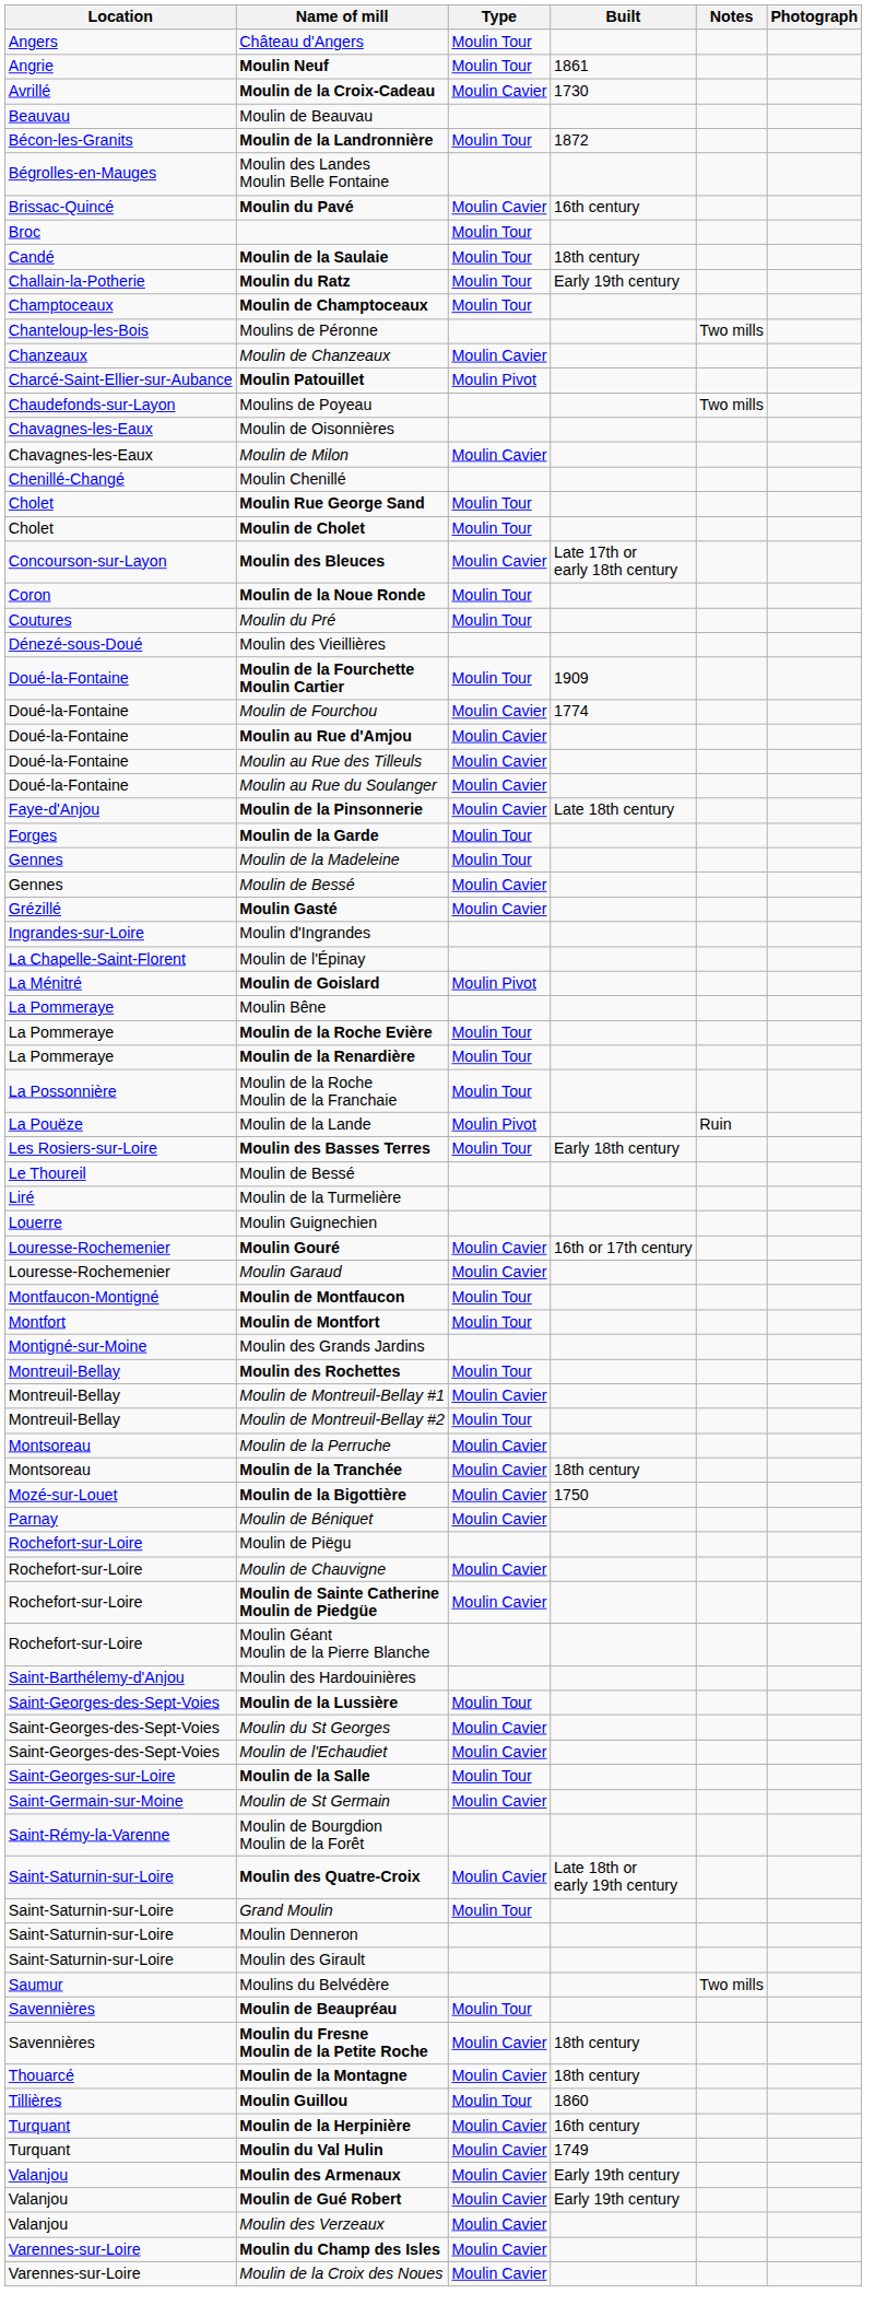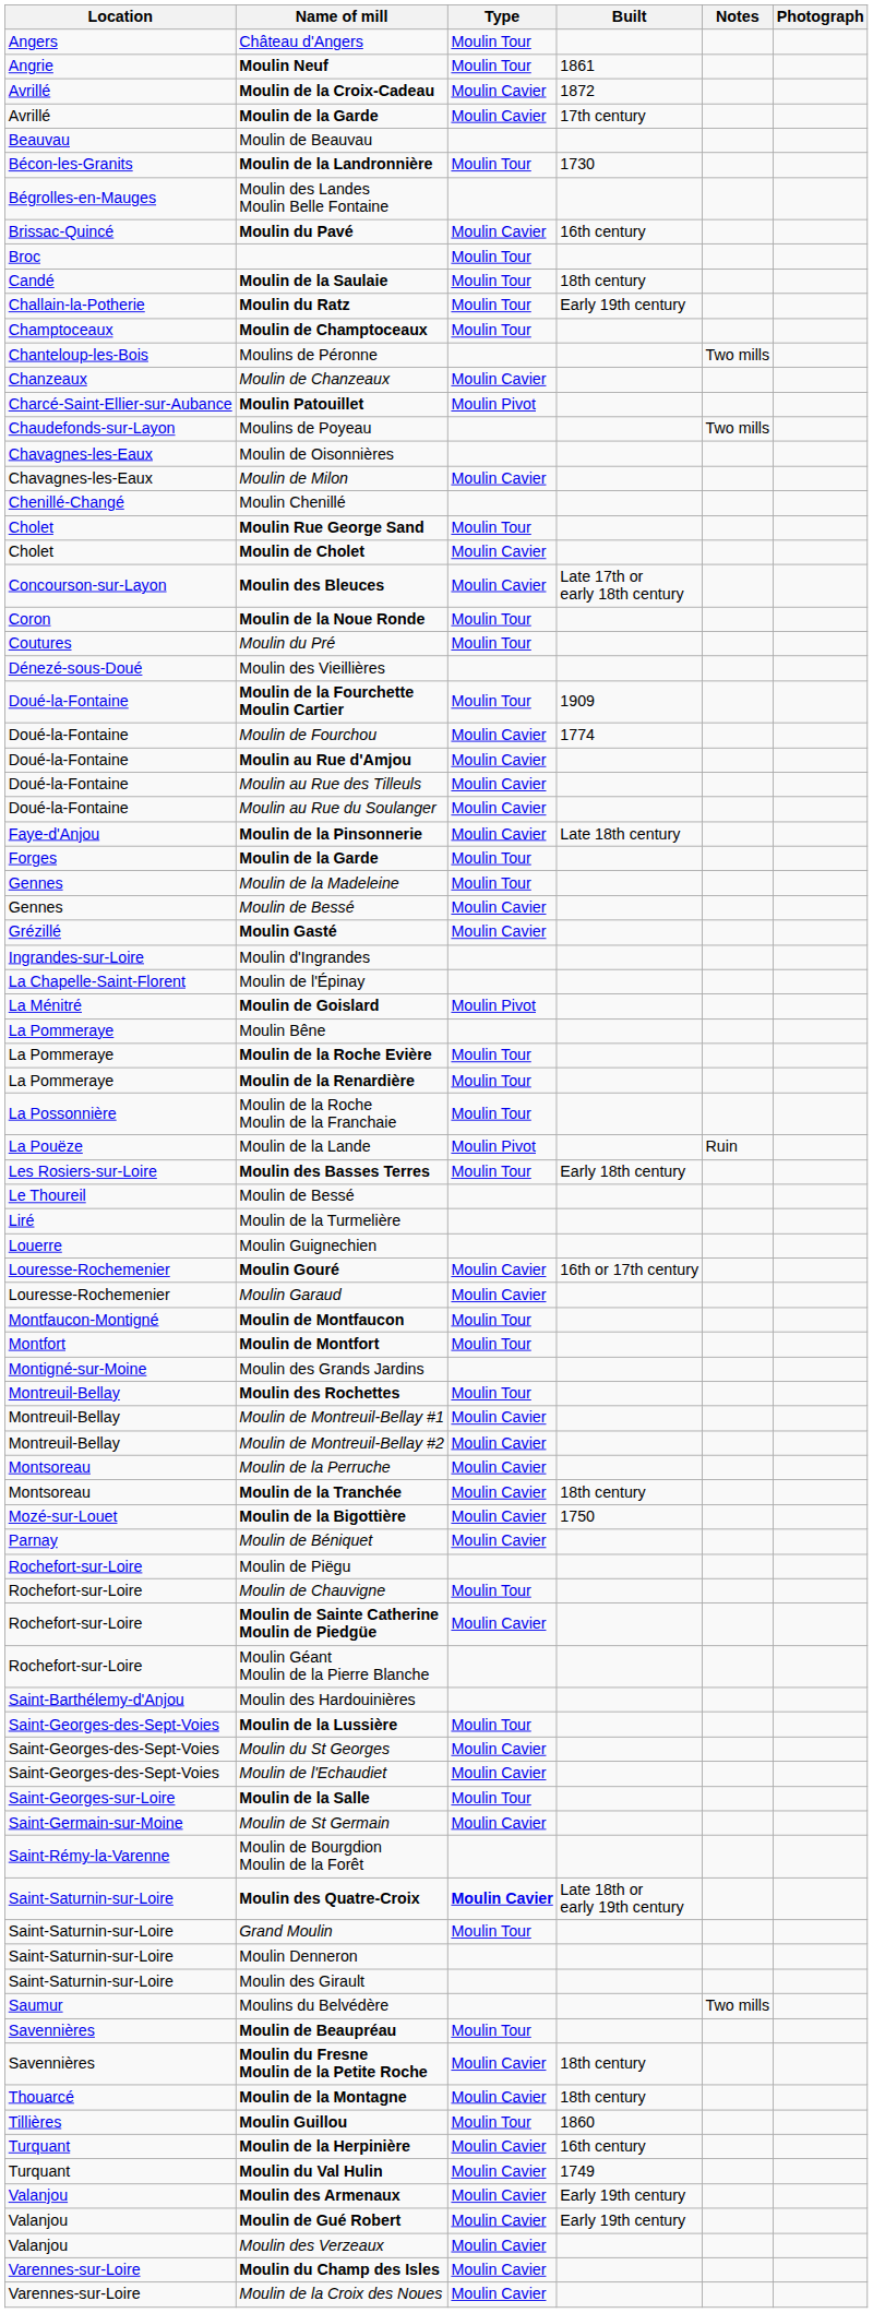 <table class="wikitable">
 <tr>
 <th>Location</th>
 <th>Name of mill</th>
 <th>Type</th>
 <th>Built</th>
 <th>Notes</th>
 <th>Photograph</th>
 </tr>
 <tr>
 <td><a href='#'>Angers</a></td>
 <td><a href='#'>Château d'Angers</a></td>
 <td><a href='#'>Moulin Tour</a></td>
 <td></td>
 <td></td>
 <td></td>
 </tr>
 <tr>
 <td><a href='#'>Angrie</a></td>
 <td><strong>Moulin Neuf</strong></td>
 <td><a href='#'>Moulin Tour</a></td>
 <td>1861</td>
 <td> </td>
 <td></td>
 </tr>
 <tr>
 <td><a href='#'>Avrillé</a></td>
 <td><strong>Moulin de la Croix-Cadeau</strong></td>
 <td><a href='#'>Moulin Cavier</a></td>
-<td>1730</td>
+<td>1872</td>
+<td> </td>
+<td></td>
+</tr>
+<tr>
+<td>Avrillé</td>
+<td><strong>Moulin de la Garde</strong></td>
+<td><a href='#'>Moulin Cavier</a></td>
+<td>17th century</td>
 <td> </td>
 <td></td>
 </tr>
 <tr>
 <td><a href='#'>Beauvau</a></td>
 <td>Moulin de Beauvau</td>
 <td></td>
 <td></td>
 <td></td>
 <td></td>
 </tr>
 <tr>
 <td><a href='#'>Bécon-les-Granits</a></td>
 <td><strong>Moulin de la Landronnière</strong></td>
 <td><a href='#'>Moulin Tour</a></td>
-<td>1872</td>
+<td>1730</td>
 <td> </td>
 <td></td>
 </tr>
 <tr>
 <td><a href='#'>Bégrolles-en-Mauges</a></td>
 <td>Moulin des Landes<br>Moulin Belle Fontaine</td>
 <td></td>
 <td></td>
 <td></td>
 <td></td>
 </tr>
 <tr>
 <td><a href='#'>Brissac-Quincé</a></td>
 <td><strong>Moulin du Pavé</strong></td>
 <td><a href='#'>Moulin Cavier</a></td>
 <td>16th century</td>
 <td> </td>
 <td></td>
 </tr>
 <tr>
 <td><a href='#'>Broc</a></td>
 <td></td>
 <td><a href='#'>Moulin Tour</a></td>
 <td></td>
 <td></td>
 <td></td>
 </tr>
 <tr>
 <td><a href='#'>Candé</a></td>
 <td><strong>Moulin de la Saulaie</strong></td>
 <td><a href='#'>Moulin Tour</a></td>
 <td>18th century</td>
 <td> </td>
 <td></td>
 </tr>
 <tr>
 <td><a href='#'>Challain-la-Potherie</a></td>
 <td><strong>Moulin du Ratz</strong></td>
 <td><a href='#'>Moulin Tour</a></td>
 <td>Early 19th century</td>
 <td> </td>
 <td></td>
 </tr>
 <tr>
 <td><a href='#'>Champtoceaux</a></td>
 <td><strong>Moulin de Champtoceaux</strong></td>
 <td><a href='#'>Moulin Tour</a></td>
 <td></td>
 <td> </td>
 <td></td>
 </tr>
 <tr>
 <td><a href='#'>Chanteloup-les-Bois</a></td>
 <td>Moulins de Péronne</td>
 <td></td>
 <td></td>
 <td>Two mills</td>
 <td></td>
 </tr>
 <tr>
 <td><a href='#'>Chanzeaux</a></td>
 <td><em>Moulin de Chanzeaux</em></td>
 <td><a href='#'>Moulin Cavier</a></td>
 <td></td>
 <td> </td>
 <td></td>
 </tr>
 <tr>
 <td><a href='#'>Charcé-Saint-Ellier-sur-Aubance</a></td>
 <td><strong>Moulin Patouillet</strong></td>
 <td><a href='#'>Moulin Pivot</a></td>
 <td></td>
 <td> </td>
 <td></td>
 </tr>
 <tr>
 <td><a href='#'>Chaudefonds-sur-Layon</a></td>
 <td>Moulins de Poyeau</td>
 <td></td>
 <td></td>
 <td>Two mills</td>
 <td></td>
 </tr>
 <tr>
 <td><a href='#'>Chavagnes-les-Eaux</a></td>
 <td>Moulin de Oisonnières</td>
 <td></td>
 <td></td>
 <td></td>
 <td></td>
 </tr>
 <tr>
 <td>Chavagnes-les-Eaux</td>
 <td><em>Moulin de Milon</em></td>
 <td><a href='#'>Moulin Cavier</a></td>
 <td></td>
 <td> </td>
 <td></td>
 </tr>
 <tr>
 <td><a href='#'>Chenillé-Changé</a></td>
 <td>Moulin Chenillé</td>
 <td></td>
 <td></td>
 <td></td>
 <td></td>
 </tr>
 <tr>
 <td><a href='#'>Cholet</a></td>
 <td><strong>Moulin Rue George Sand</strong></td>
 <td><a href='#'>Moulin Tour</a></td>
 <td></td>
 <td> </td>
 <td></td>
 </tr>
 <tr>
 <td>Cholet</td>
 <td><strong>Moulin de Cholet</strong></td>
-<td><a href='#'>Moulin Tour</a></td>
+<td><a href='#'>Moulin Cavier</a></td>
 <td></td>
 <td> </td>
 <td></td>
 </tr>
 <tr>
 <td><a href='#'>Concourson-sur-Layon</a></td>
 <td><strong>Moulin des Bleuces</strong></td>
 <td><a href='#'>Moulin Cavier</a></td>
 <td>Late 17th or<br>early 18th century</td>
 <td> </td>
 <td></td>
 </tr>
 <tr>
 <td><a href='#'>Coron</a></td>
 <td><strong>Moulin de la Noue Ronde</strong></td>
 <td><a href='#'>Moulin Tour</a></td>
 <td></td>
 <td> </td>
 <td></td>
 </tr>
 <tr>
 <td><a href='#'>Coutures</a></td>
 <td><em>Moulin du Pré</em></td>
 <td><a href='#'>Moulin Tour</a></td>
 <td></td>
 <td> </td>
 <td></td>
 </tr>
 <tr>
 <td><a href='#'>Dénezé-sous-Doué</a></td>
 <td>Moulin des Vieillières</td>
 <td></td>
 <td></td>
 <td></td>
 <td></td>
 </tr>
 <tr>
 <td><a href='#'>Doué-la-Fontaine</a></td>
 <td><strong>Moulin de la Fourchette<br>Moulin Cartier</strong></td>
 <td><a href='#'>Moulin Tour</a></td>
 <td>1909</td>
 <td> </td>
 <td></td>
 </tr>
 <tr>
 <td>Doué-la-Fontaine</td>
 <td><em>Moulin de Fourchou</em></td>
 <td><a href='#'>Moulin Cavier</a></td>
 <td>1774</td>
 <td> </td>
 <td></td>
 </tr>
 <tr>
 <td>Doué-la-Fontaine</td>
 <td><strong>Moulin au Rue d'Amjou</strong></td>
 <td><a href='#'>Moulin Cavier</a></td>
 <td></td>
 <td> </td>
 <td></td>
 </tr>
 <tr>
 <td>Doué-la-Fontaine</td>
 <td><em>Moulin au Rue des Tilleuls</em></td>
 <td><a href='#'>Moulin Cavier</a></td>
 <td></td>
 <td> </td>
 <td></td>
 </tr>
 <tr>
 <td>Doué-la-Fontaine</td>
 <td><em>Moulin au Rue du Soulanger</em></td>
 <td><a href='#'>Moulin Cavier</a></td>
 <td></td>
 <td> </td>
 <td></td>
 </tr>
 <tr>
 <td><a href='#'>Faye-d'Anjou</a></td>
 <td><strong>Moulin de la Pinsonnerie</strong></td>
 <td><a href='#'>Moulin Cavier</a></td>
 <td>Late 18th century</td>
 <td> </td>
 <td></td>
 </tr>
 <tr>
 <td><a href='#'>Forges</a></td>
 <td><strong>Moulin de la Garde</strong></td>
 <td><a href='#'>Moulin Tour</a></td>
 <td></td>
 <td> </td>
 <td></td>
 </tr>
 <tr>
 <td><a href='#'>Gennes</a></td>
 <td><em>Moulin de la Madeleine</em></td>
 <td><a href='#'>Moulin Tour</a></td>
 <td></td>
 <td> </td>
 <td></td>
 </tr>
 <tr>
 <td>Gennes</td>
 <td><em>Moulin de Bessé</em></td>
 <td><a href='#'>Moulin Cavier</a></td>
 <td></td>
 <td> </td>
 <td></td>
 </tr>
 <tr>
 <td><a href='#'>Grézillé</a></td>
 <td><strong>Moulin Gasté</strong></td>
 <td><a href='#'>Moulin Cavier</a></td>
 <td></td>
 <td> </td>
 <td></td>
 </tr>
 <tr>
 <td><a href='#'>Ingrandes-sur-Loire</a></td>
 <td>Moulin d'Ingrandes</td>
 <td></td>
 <td></td>
 <td></td>
 <td></td>
 </tr>
 <tr>
 <td><a href='#'>La Chapelle-Saint-Florent</a></td>
 <td>Moulin de l'Épinay</td>
 <td></td>
 <td></td>
 <td></td>
 <td></td>
 </tr>
 <tr>
 <td><a href='#'>La Ménitré</a></td>
 <td><strong>Moulin de Goislard</strong></td>
 <td><a href='#'>Moulin Pivot</a></td>
 <td></td>
 <td> </td>
 <td></td>
 </tr>
 <tr>
 <td><a href='#'>La Pommeraye</a></td>
 <td>Moulin Bêne</td>
 <td></td>
 <td></td>
 <td></td>
 <td></td>
 </tr>
 <tr>
 <td>La Pommeraye</td>
 <td><strong>Moulin de la Roche Evière</strong></td>
 <td><a href='#'>Moulin Tour</a></td>
 <td></td>
 <td> </td>
 <td></td>
 </tr>
 <tr>
 <td>La Pommeraye</td>
 <td><strong>Moulin de la Renardière</strong></td>
 <td><a href='#'>Moulin Tour</a></td>
 <td></td>
 <td> </td>
 <td></td>
 </tr>
 <tr>
 <td><a href='#'>La Possonnière</a></td>
 <td>Moulin de la Roche<br>Moulin de la Franchaie</td>
 <td><a href='#'>Moulin Tour</a></td>
 <td></td>
 <td></td>
 <td></td>
 </tr>
 <tr>
 <td><a href='#'>La Pouëze</a></td>
 <td>Moulin de la Lande</td>
 <td><a href='#'>Moulin Pivot</a></td>
 <td></td>
 <td>Ruin</td>
 <td></td>
 </tr>
 <tr>
 <td><a href='#'>Les Rosiers-sur-Loire</a></td>
 <td><strong>Moulin des Basses Terres</strong></td>
 <td><a href='#'>Moulin Tour</a></td>
 <td>Early 18th century</td>
 <td> </td>
 <td></td>
 </tr>
 <tr>
 <td><a href='#'>Le Thoureil</a></td>
 <td>Moulin de Bessé</td>
 <td></td>
 <td></td>
 <td></td>
 <td></td>
 </tr>
 <tr>
 <td><a href='#'>Liré</a></td>
 <td>Moulin de la Turmelière</td>
 <td></td>
 <td></td>
 <td></td>
 <td></td>
 </tr>
 <tr>
 <td><a href='#'>Louerre</a></td>
 <td>Moulin Guignechien</td>
 <td></td>
 <td></td>
 <td></td>
 <td></td>
 </tr>
 <tr>
 <td><a href='#'>Louresse-Rochemenier</a></td>
 <td><strong>Moulin Gouré</strong></td>
 <td><a href='#'>Moulin Cavier</a></td>
 <td>16th or 17th century</td>
 <td> </td>
 <td></td>
 </tr>
 <tr>
 <td>Louresse-Rochemenier</td>
 <td><em>Moulin Garaud</em></td>
 <td><a href='#'>Moulin Cavier</a></td>
 <td></td>
 <td> </td>
 <td></td>
 </tr>
 <tr>
 <td><a href='#'>Montfaucon-Montigné</a></td>
 <td><strong>Moulin de Montfaucon</strong></td>
 <td><a href='#'>Moulin Tour</a></td>
 <td></td>
 <td> </td>
 <td></td>
 </tr>
 <tr>
 <td><a href='#'>Montfort</a></td>
 <td><strong>Moulin de Montfort</strong></td>
 <td><a href='#'>Moulin Tour</a></td>
 <td></td>
 <td> </td>
 <td></td>
 </tr>
 <tr>
 <td><a href='#'>Montigné-sur-Moine</a></td>
 <td>Moulin des Grands Jardins</td>
 <td></td>
 <td></td>
 <td></td>
 <td></td>
 </tr>
 <tr>
 <td><a href='#'>Montreuil-Bellay</a></td>
 <td><strong>Moulin des Rochettes</strong></td>
 <td><a href='#'>Moulin Tour</a></td>
 <td></td>
 <td> </td>
 <td></td>
 </tr>
 <tr>
 <td>Montreuil-Bellay</td>
 <td><em>Moulin de Montreuil-Bellay #1</em></td>
 <td><a href='#'>Moulin Cavier</a></td>
 <td></td>
 <td> </td>
 <td></td>
 </tr>
 <tr>
 <td>Montreuil-Bellay</td>
 <td><em>Moulin de Montreuil-Bellay #2</em></td>
-<td><a href='#'>Moulin Tour</a></td>
+<td><a href='#'>Moulin Cavier</a></td>
 <td></td>
 <td> </td>
 <td></td>
 </tr>
 <tr>
 <td><a href='#'>Montsoreau</a></td>
 <td><em>Moulin de la Perruche</em></td>
 <td><a href='#'>Moulin Cavier</a></td>
 <td></td>
 <td> </td>
 <td></td>
 </tr>
 <tr>
 <td>Montsoreau</td>
 <td><strong>Moulin de la Tranchée</strong></td>
 <td><a href='#'>Moulin Cavier</a></td>
 <td>18th century</td>
 <td> </td>
 <td></td>
 </tr>
 <tr>
 <td><a href='#'>Mozé-sur-Louet</a></td>
 <td><strong>Moulin de la Bigottière</strong></td>
 <td><a href='#'>Moulin Cavier</a></td>
 <td>1750</td>
 <td> </td>
 <td></td>
 </tr>
 <tr>
 <td><a href='#'>Parnay</a></td>
 <td><em>Moulin de Béniquet</em></td>
 <td><a href='#'>Moulin Cavier</a></td>
 <td></td>
 <td> </td>
 <td></td>
 </tr>
 <tr>
 <td><a href='#'>Rochefort-sur-Loire</a></td>
 <td>Moulin de Piëgu</td>
 <td></td>
 <td></td>
 <td></td>
 <td></td>
 </tr>
 <tr>
 <td>Rochefort-sur-Loire</td>
 <td><em>Moulin de Chauvigne</em></td>
-<td><a href='#'>Moulin Cavier</a></td>
+<td><a href='#'>Moulin Tour</a></td>
 <td></td>
 <td> </td>
 <td></td>
 </tr>
 <tr>
 <td>Rochefort-sur-Loire</td>
 <td><strong>Moulin de Sainte Catherine<br>Moulin de Piedgüe</strong></td>
 <td><a href='#'>Moulin Cavier</a></td>
 <td></td>
 <td> </td>
 <td></td>
 </tr>
 <tr>
 <td>Rochefort-sur-Loire</td>
 <td>Moulin Géant<br>Moulin de la Pierre Blanche</td>
 <td></td>
 <td></td>
 <td></td>
 <td></td>
 </tr>
 <tr>
 <td><a href='#'>Saint-Barthélemy-d'Anjou</a></td>
 <td>Moulin des Hardouinières</td>
 <td></td>
 <td></td>
 <td></td>
 <td></td>
 </tr>
 <tr>
 <td><a href='#'>Saint-Georges-des-Sept-Voies</a></td>
 <td><strong>Moulin de la Lussière</strong></td>
 <td><a href='#'>Moulin Tour</a></td>
 <td></td>
 <td> </td>
 <td></td>
 </tr>
 <tr>
 <td>Saint-Georges-des-Sept-Voies</td>
 <td><em>Moulin du St Georges</em></td>
 <td><a href='#'>Moulin Cavier</a></td>
 <td></td>
 <td> </td>
 <td></td>
 </tr>
 <tr>
 <td>Saint-Georges-des-Sept-Voies</td>
 <td><em>Moulin de l'Echaudiet</em></td>
 <td><a href='#'>Moulin Cavier</a></td>
 <td></td>
 <td> </td>
 <td></td>
 </tr>
 <tr>
 <td><a href='#'>Saint-Georges-sur-Loire</a></td>
 <td><strong>Moulin de la Salle</strong></td>
 <td><a href='#'>Moulin Tour</a></td>
 <td></td>
 <td> </td>
 <td></td>
 </tr>
 <tr>
 <td><a href='#'>Saint-Germain-sur-Moine</a></td>
 <td><em>Moulin de St Germain</em></td>
 <td><a href='#'>Moulin Cavier</a></td>
 <td></td>
 <td> </td>
 <td></td>
 </tr>
 <tr>
 <td><a href='#'>Saint-Rémy-la-Varenne</a></td>
 <td>Moulin de Bourgdion<br>Moulin de la Forêt</td>
 <td></td>
 <td></td>
 <td></td>
 <td></td>
 </tr>
 <tr>
 <td><a href='#'>Saint-Saturnin-sur-Loire</a></td>
 <td><strong>Moulin des Quatre-Croix</strong></td>
-<td><a href='#'>Moulin Cavier</a></td>
+<td><strong><a href='#'>Moulin Cavier</a></strong></td>
 <td>Late 18th or<br>early 19th century</td>
 <td> </td>
 <td></td>
 </tr>
 <tr>
 <td>Saint-Saturnin-sur-Loire</td>
 <td><em>Grand Moulin</em></td>
 <td><a href='#'>Moulin Tour</a></td>
 <td></td>
 <td> </td>
 <td></td>
 </tr>
 <tr>
 <td>Saint-Saturnin-sur-Loire</td>
 <td>Moulin Denneron</td>
 <td></td>
 <td></td>
 <td></td>
 <td></td>
 </tr>
 <tr>
 <td>Saint-Saturnin-sur-Loire</td>
 <td>Moulin des Girault</td>
 <td></td>
 <td></td>
 <td></td>
 <td></td>
 </tr>
 <tr>
 <td><a href='#'>Saumur</a></td>
 <td>Moulins du Belvédère</td>
 <td></td>
 <td></td>
 <td>Two mills</td>
 <td></td>
 </tr>
 <tr>
 <td><a href='#'>Savennières</a></td>
 <td><strong>Moulin de Beaupréau</strong></td>
 <td><a href='#'>Moulin Tour</a></td>
 <td></td>
 <td> </td>
 <td></td>
 </tr>
 <tr>
 <td>Savennières</td>
 <td><strong>Moulin du Fresne<br>Moulin de la Petite Roche</strong></td>
 <td><a href='#'>Moulin Cavier</a></td>
 <td>18th century</td>
 <td> </td>
 <td></td>
 </tr>
 <tr>
 <td><a href='#'>Thouarcé</a></td>
 <td><strong>Moulin de la Montagne</strong></td>
 <td><a href='#'>Moulin Cavier</a></td>
 <td>18th century</td>
 <td> </td>
 <td></td>
 </tr>
 <tr>
 <td><a href='#'>Tillières</a></td>
 <td><strong>Moulin Guillou</strong></td>
 <td><a href='#'>Moulin Tour</a></td>
 <td>1860</td>
 <td> </td>
 <td></td>
 </tr>
 <tr>
 <td><a href='#'>Turquant</a></td>
 <td><strong>Moulin de la Herpinière</strong></td>
 <td><a href='#'>Moulin Cavier</a></td>
 <td>16th century</td>
 <td> </td>
 <td></td>
 </tr>
 <tr>
 <td>Turquant</td>
 <td><strong>Moulin du Val Hulin</strong></td>
 <td><a href='#'>Moulin Cavier</a></td>
 <td>1749</td>
 <td> </td>
 <td></td>
 </tr>
 <tr>
 <td><a href='#'>Valanjou</a></td>
 <td><strong>Moulin des Armenaux</strong></td>
 <td><a href='#'>Moulin Cavier</a></td>
 <td>Early 19th century</td>
 <td> </td>
 <td></td>
 </tr>
 <tr>
 <td>Valanjou</td>
 <td><strong>Moulin de Gué Robert</strong></td>
 <td><a href='#'>Moulin Cavier</a></td>
 <td>Early 19th century</td>
 <td> </td>
 <td></td>
 </tr>
 <tr>
 <td>Valanjou</td>
 <td><em>Moulin des Verzeaux</em></td>
 <td><a href='#'>Moulin Cavier</a></td>
 <td></td>
 <td> </td>
 <td></td>
 </tr>
 <tr>
 <td><a href='#'>Varennes-sur-Loire</a></td>
 <td><strong>Moulin du Champ des Isles</strong></td>
 <td><a href='#'>Moulin Cavier</a></td>
 <td></td>
 <td> </td>
 <td></td>
 </tr>
 <tr>
 <td>Varennes-sur-Loire</td>
 <td><em>Moulin de la Croix des Noues</em></td>
 <td><a href='#'>Moulin Cavier</a></td>
 <td></td>
 <td> </td>
 <td></td>
 </tr>
 </table>
